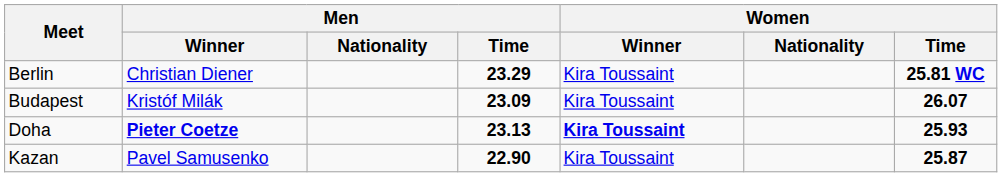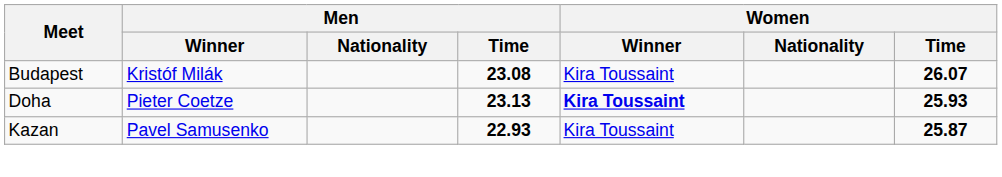 <table class="wikitable">
 <tr>
 <th width=100 rowspan=2>Meet</th>
 <th colspan=3>Men</th>
 <th colspan=3>Women</th>
 </tr>
 <tr>
 <th width=160>Winner</th>
 <th width=130>Nationality</th>
 <th width=85>Time</th>
 <th width=160>Winner</th>
 <th width=130>Nationality</th>
 <th width=85>Time</th>
 </tr>
 <tr>
-<td>Berlin</td>
-<td><a href='#'>Christian Diener</a></td>
-<td></td>
-<td align=center><strong>23.29</strong></td>
-<td><a href='#'>Kira Toussaint</a></td>
-<td></td>
-<td align=center><strong>25.81 <a href='#'>WC</a></strong></td>
-</tr>
-<tr>
 <td>Budapest</td>
 <td><a href='#'>Kristóf Milák</a></td>
 <td></td>
-<td align=center><strong>23.09</strong></td>
+<td align=center><strong>23.08</strong></td>
 <td><a href='#'>Kira Toussaint</a></td>
 <td></td>
 <td align=center><strong>26.07</strong></td>
 </tr>
 <tr>
 <td>Doha</td>
-<td><strong><a href='#'>Pieter Coetze</a></strong></td>
+<td><a href='#'>Pieter Coetze</a></td>
 <td></td>
 <td align=center><strong>23.13</strong></td>
 <td><strong><a href='#'>Kira Toussaint</a></strong></td>
 <td></td>
 <td align=center><strong>25.93</strong></td>
 </tr>
 <tr>
 <td>Kazan</td>
 <td><a href='#'>Pavel Samusenko</a></td>
 <td></td>
-<td align=center><strong>22.90</strong></td>
+<td align=center><strong>22.93</strong></td>
 <td><a href='#'>Kira Toussaint</a></td>
 <td></td>
 <td align=center><strong>25.87</strong></td>
 </tr>
 </table>
